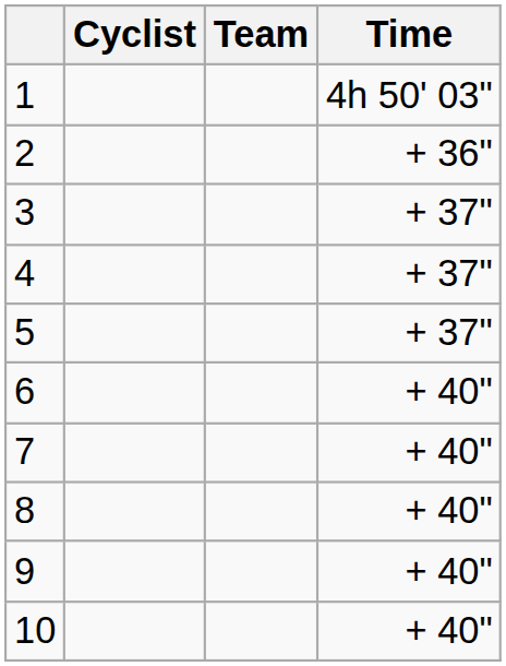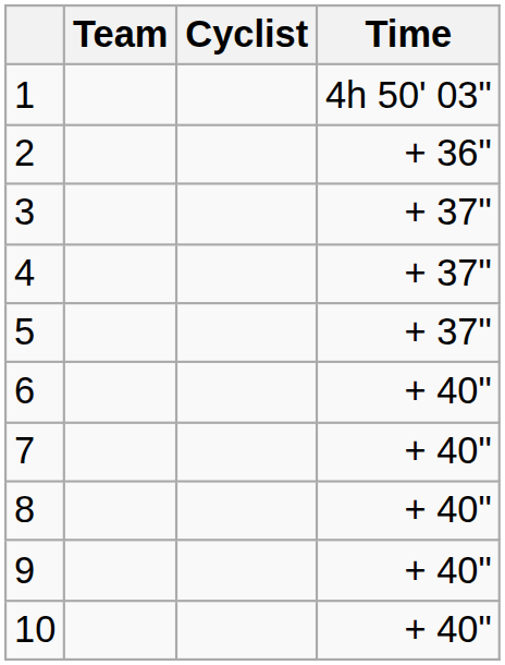 <table class="wikitable">
 <tr>
 <th></th>
+<th>Team</th>
 <th>Cyclist</th>
-<th>Team</th>
 <th>Time</th>
 </tr>
 <tr>
 <td>1</td>
 <td></td>
 <td></td>
 <td align=right>4h 50' 03"</td>
 </tr>
 <tr>
 <td>2</td>
 <td></td>
 <td></td>
 <td align=right>+ 36"</td>
 </tr>
 <tr>
 <td>3</td>
 <td></td>
 <td></td>
 <td align=right>+ 37"</td>
 </tr>
 <tr>
 <td>4</td>
 <td></td>
 <td></td>
 <td align=right>+ 37"</td>
 </tr>
 <tr>
 <td>5</td>
 <td></td>
 <td></td>
 <td align=right>+ 37"</td>
 </tr>
 <tr>
 <td>6</td>
 <td></td>
 <td></td>
 <td align=right>+ 40"</td>
 </tr>
 <tr>
 <td>7</td>
 <td></td>
 <td></td>
 <td align=right>+ 40"</td>
 </tr>
 <tr>
 <td>8</td>
 <td></td>
 <td></td>
 <td align=right>+ 40"</td>
 </tr>
 <tr>
 <td>9</td>
 <td></td>
 <td></td>
 <td align=right>+ 40"</td>
 </tr>
 <tr>
 <td>10</td>
 <td></td>
 <td></td>
 <td align=right>+ 40"</td>
 </tr>
 </table>
